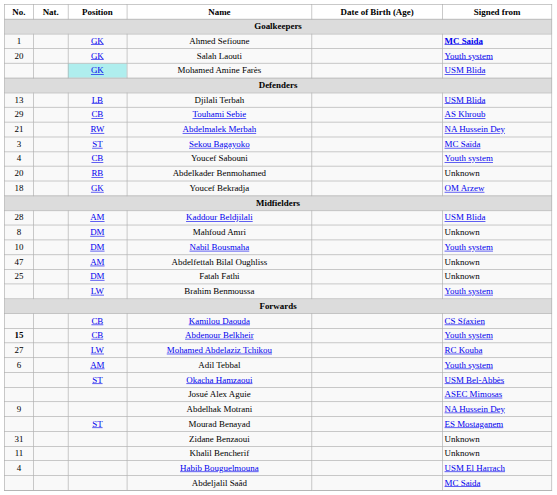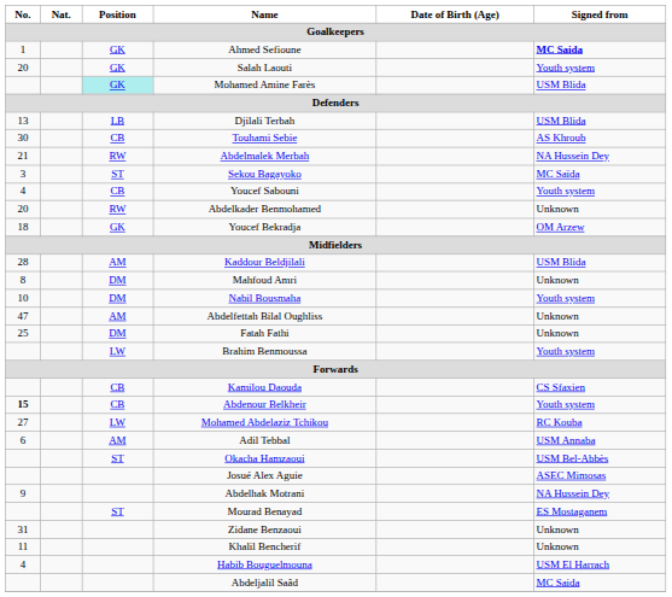 <table class="wikitable" style="text-align:center; font-size:90%; width:100%">
 <tr>
 <th style="background:white; color:black; text-align:center;">No.</th>
 <th style="background:white; color:black; text-align:center;">Nat.</th>
 <th style="background:white; color:black; text-align:center;">Position</th>
 <th style="background:white; color:black; text-align:center;">Name</th>
 <th style="background:white; color:black; text-align:center;">Date of Birth (Age)</th>
 <th style="background:white; color:black; text-align:center;">Signed from</th>
 </tr>
 <tr>
 <th colspan=10 style="background:#DCDCDC; text-align:center;">Goalkeepers</th>
 </tr>
 <tr>
 <td>1</td>
 <td></td>
 <td><a href='#'>GK</a></td>
 <td>Ahmed Sefioune</td>
 <td></td>
 <td style="text-align:left"><strong> <a href='#'>MC Saida</a></strong></td>
 </tr>
 <tr>
 <td>20</td>
 <td></td>
 <td><a href='#'>GK</a></td>
 <td>Salah Laouti</td>
 <td></td>
 <td style="text-align:left"> <a href='#'>Youth system</a></td>
 </tr>
 <tr>
 <td></td>
 <td></td>
 <td style="background: paleturquoise;"><a href='#'>GK</a></td>
 <td>Mohamed Amine Farès</td>
 <td></td>
 <td style="text-align:left"> <a href='#'>USM Blida</a></td>
 </tr>
 <tr>
 <th colspan=10 style="background:#DCDCDC; text-align:center;">Defenders</th>
 </tr>
 <tr>
 <td>13</td>
 <td></td>
 <td><a href='#'>LB</a></td>
 <td>Djilali Terbah</td>
 <td></td>
 <td style="text-align:left"> <a href='#'>USM Blida</a></td>
 </tr>
 <tr>
-<td>29</td>
+<td>30</td>
 <td></td>
 <td><a href='#'>CB</a></td>
 <td><a href='#'>Touhami Sebie</a></td>
 <td></td>
 <td style="text-align:left"> <a href='#'>AS Khroub</a></td>
 </tr>
 <tr>
 <td>21</td>
 <td></td>
 <td><a href='#'>RW</a></td>
 <td><a href='#'>Abdelmalek Merbah</a></td>
 <td></td>
 <td style="text-align:left"> <a href='#'>NA Hussein Dey</a></td>
 </tr>
 <tr>
 <td>3</td>
 <td></td>
 <td><a href='#'>ST</a></td>
 <td><a href='#'>Sekou Bagayoko</a></td>
 <td></td>
 <td style="text-align:left"> <a href='#'>MC Saïda</a></td>
 </tr>
 <tr>
 <td>4</td>
 <td></td>
 <td><a href='#'>CB</a></td>
 <td>Youcef Sabouni</td>
 <td></td>
 <td style="text-align:left"> <a href='#'>Youth system</a></td>
 </tr>
 <tr>
 <td>20</td>
 <td></td>
-<td><a href='#'>RB</a></td>
+<td><a href='#'>RW</a></td>
 <td>Abdelkader Benmohamed</td>
 <td></td>
 <td style="text-align:left"> Unknown</td>
 </tr>
 <tr>
 <td>18</td>
 <td></td>
 <td><a href='#'>GK</a></td>
 <td>Youcef Bekradja</td>
 <td></td>
 <td style="text-align:left"> <a href='#'>OM Arzew</a></td>
 </tr>
 <tr>
 <th colspan=10 style="background:#DCDCDC; text-align:center;">Midfielders</th>
 </tr>
 <tr>
 <td>28</td>
 <td></td>
 <td><a href='#'>AM</a></td>
 <td><a href='#'>Kaddour Beldjilali</a></td>
 <td></td>
 <td style="text-align:left"> <a href='#'>USM Blida</a></td>
 </tr>
 <tr>
 <td>8</td>
 <td></td>
 <td><a href='#'>DM</a></td>
 <td>Mahfoud Amri</td>
 <td></td>
 <td style="text-align:left"> Unknown</td>
 </tr>
 <tr>
 <td>10</td>
 <td></td>
 <td><a href='#'>DM</a></td>
 <td><a href='#'>Nabil Bousmaha</a></td>
 <td></td>
 <td style="text-align:left"> <a href='#'>Youth system</a></td>
 </tr>
 <tr>
 <td>47</td>
 <td></td>
 <td><a href='#'>AM</a></td>
 <td>Abdelfettah Bilal Oughliss</td>
 <td></td>
 <td style="text-align:left"> Unknown</td>
 </tr>
 <tr>
 <td>25</td>
 <td></td>
 <td><a href='#'>DM</a></td>
 <td>Fatah Fathi</td>
 <td></td>
 <td style="text-align:left"> Unknown</td>
 </tr>
 <tr>
 <td></td>
 <td></td>
 <td><a href='#'>LW</a></td>
 <td>Brahim Benmoussa</td>
 <td></td>
 <td style="text-align:left"> <a href='#'>Youth system</a></td>
 </tr>
 <tr>
 <th colspan=10 style="background:#DCDCDC; text-align:center;">Forwards</th>
 </tr>
 <tr>
 <td></td>
 <td></td>
 <td><a href='#'>CB</a></td>
 <td><a href='#'>Kamilou Daouda</a></td>
 <td></td>
 <td style="text-align:left"> <a href='#'>CS Sfaxien</a></td>
 </tr>
 <tr>
 <td><strong>15</strong></td>
 <td></td>
 <td><a href='#'>CB</a></td>
 <td><a href='#'>Abdenour Belkheir</a></td>
 <td></td>
 <td style="text-align:left"> <a href='#'>Youth system</a></td>
 </tr>
 <tr>
 <td>27</td>
 <td></td>
 <td><a href='#'>LW</a></td>
 <td><a href='#'>Mohamed Abdelaziz Tchikou</a></td>
 <td></td>
 <td style="text-align:left"> <a href='#'>RC Kouba</a></td>
 </tr>
 <tr>
 <td>6</td>
 <td></td>
 <td><a href='#'>AM</a></td>
 <td>Adil Tebbal</td>
 <td></td>
-<td style="text-align:left"> <a href='#'>Youth system</a></td>
+<td style="text-align:left"> <a href='#'>USM Annaba</a></td>
 </tr>
 <tr>
 <td></td>
 <td></td>
 <td><a href='#'>ST</a></td>
 <td><a href='#'>Okacha Hamzaoui</a></td>
 <td></td>
 <td style="text-align:left"> <a href='#'>USM Bel-Abbès</a></td>
 </tr>
 <tr>
 <td></td>
 <td></td>
 <td></td>
 <td>Josué Alex Aguie</td>
 <td></td>
 <td style="text-align:left"> <a href='#'>ASEC Mimosas</a></td>
 </tr>
 <tr>
 <td>9</td>
 <td></td>
 <td></td>
 <td>Abdelhak Motrani</td>
 <td></td>
 <td style="text-align:left"> <a href='#'>NA Hussein Dey</a></td>
 </tr>
 <tr>
 <td></td>
 <td></td>
 <td><a href='#'>ST</a></td>
 <td>Mourad Benayad</td>
 <td></td>
 <td style="text-align:left"> <a href='#'>ES Mostaganem</a></td>
 </tr>
 <tr>
 <td>31</td>
 <td></td>
 <td></td>
 <td>Zidane Benzaoui</td>
 <td></td>
 <td style="text-align:left"> Unknown</td>
 </tr>
 <tr>
 <td>11</td>
 <td></td>
 <td></td>
 <td>Khalil Bencherif</td>
 <td></td>
 <td style="text-align:left"> Unknown</td>
 </tr>
 <tr>
 <td>4</td>
 <td></td>
 <td></td>
 <td><a href='#'>Habib Bouguelmouna</a></td>
 <td></td>
 <td style="text-align:left"> <a href='#'>USM El Harrach</a></td>
 </tr>
 <tr>
 <td></td>
 <td></td>
 <td></td>
 <td>Abdeljalil Saâd</td>
 <td></td>
 <td style="text-align:left"> <a href='#'>MC Saida</a></td>
 </tr>
 <tr>
 </tr>
 </table>
